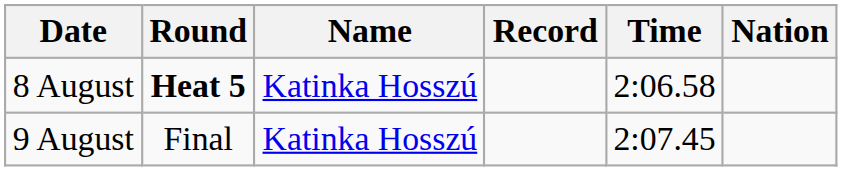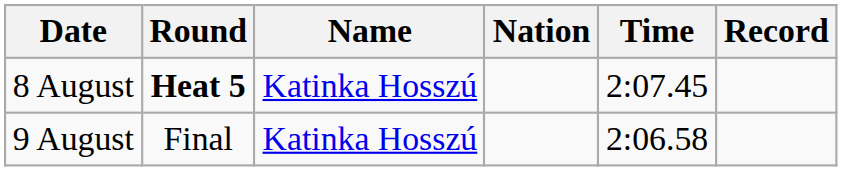 <table class=wikitable style=text-align:center>
 <tr>
 <th>Date</th>
 <th>Round</th>
 <th>Name</th>
+<th>Nation</th>
+<th>Time</th>
 <th>Record</th>
-<th>Time</th>
-<th>Nation</th>
 </tr>
 <tr>
 <td>8 August</td>
 <td><strong>Heat 5</strong></td>
 <td><a href='#'>Katinka Hosszú</a></td>
 <td></td>
-<td>2:06.58</td>
+<td>2:07.45</td>
 <td></td>
 </tr>
 <tr>
 <td>9 August</td>
 <td>Final</td>
 <td><a href='#'>Katinka Hosszú</a></td>
 <td></td>
-<td>2:07.45</td>
+<td>2:06.58</td>
 <td></td>
 </tr>
 </table>
